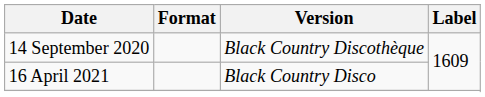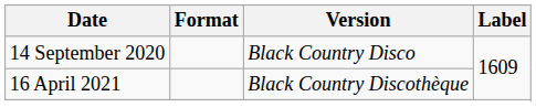 <table class="wikitable plainrowheaders">
 <tr>
 <th scope="col">Date</th>
 <th scope="col">Format</th>
 <th scope="col">Version</th>
 <th scope="col">Label</th>
 </tr>
 <tr>
 <td>14 September 2020</td>
 <td></td>
-<td rowspan="1"><em>Black Country Discothèque</em></td>
+<td rowspan="1"><em>Black Country Disco</em></td>
 <td rowspan="4">1609</td>
 </tr>
 <tr>
 <td>16 April 2021</td>
 <td></td>
-<td rowspan="1"><em>Black Country Disco</em></td>
+<td rowspan="1"><em>Black Country Discothèque</em></td>
 </tr>
 <tr>
 </tr>
 </table>
